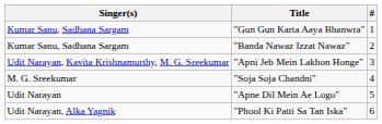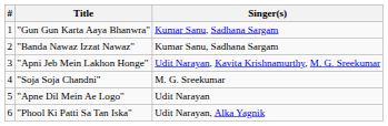 <table class="wikitable" style="font-size:95%;">
 <tr>
+<th>#</th>
+<th>Title</th>
 <th>Singer(s)</th>
-<th>Title</th>
-<th>#</th>
 </tr>
 <tr>
+<td>1</td>
+<td>"Gun Gun Karta Aaya Bhanwra"</td>
 <td><a href='#'>Kumar Sanu</a>, <a href='#'>Sadhana Sargam</a></td>
-<td>"Gun Gun Karta Aaya Bhanwra"</td>
-<td>1</td>
 </tr>
 <tr>
+<td>2</td>
+<td>"Banda Nawaz Izzat Nawaz"</td>
 <td>Kumar Sanu, Sadhana Sargam</td>
-<td>"Banda Nawaz Izzat Nawaz"</td>
-<td>2</td>
 </tr>
 <tr>
+<td>3</td>
+<td>"Apni Jeb Mein Lakhon Honge"</td>
 <td><a href='#'>Udit Narayan</a>, <a href='#'>Kavita Krishnamurthy</a>, <a href='#'>M. G. Sreekumar</a></td>
-<td>"Apni Jeb Mein Lakhon Honge"</td>
-<td>3</td>
 </tr>
 <tr>
+<td>4</td>
+<td>"Soja Soja Chandni"</td>
 <td>M. G. Sreekumar</td>
-<td>"Soja Soja Chandni"</td>
-<td>4</td>
 </tr>
 <tr>
+<td>5</td>
+<td>"Apne Dil Mein Ae Logo"</td>
 <td>Udit Narayan</td>
-<td>"Apne Dil Mein Ae Logo"</td>
-<td>5</td>
 </tr>
 <tr>
+<td>6</td>
+<td>"Phool Ki Patti Sa Tan Iska"</td>
 <td>Udit Narayan, <a href='#'>Alka Yagnik</a></td>
-<td>"Phool Ki Patti Sa Tan Iska"</td>
-<td>6</td>
 </tr>
 </table>
